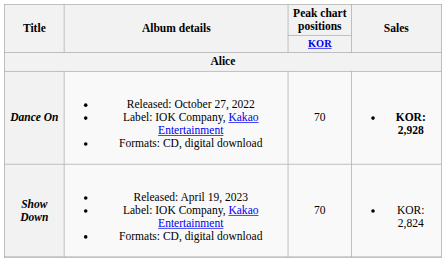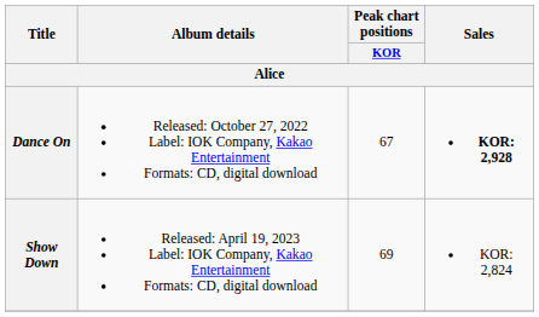 <table class="wikitable plainrowheaders" style="text-align:center;">
 <tr>
 <th scope="col" rowspan="2">Title</th>
 <th scope="col" rowspan="2">Album details</th>
 <th scope="col" colspan="1" style="width:5em;">Peak chart positions</th>
 <th scope="col" rowspan="2">Sales</th>
 </tr>
 <tr>
 <th scope="col" style="width:3em;font-size:90%;"><a href='#'>KOR</a><br></th>
 </tr>
 <tr>
 <th colspan="4">Alice</th>
 </tr>
 <tr>
 <th scope="row"><em>Dance On</em></th>
 <td><br><ul><li>Released: October 27, 2022</li><li>Label: IOK Company, <a href='#'>Kakao Entertainment</a></li><li>Formats: CD, digital download</li></ul></td>
-<td>70</td>
+<td>67</td>
 <td><strong><br><ul><li>KOR: 2,928</li></ul></strong></td>
 </tr>
 <tr>
 <th scope="row"><em>Show Down</em></th>
 <td><br><ul><li>Released: April 19, 2023</li><li>Label: IOK Company, <a href='#'>Kakao Entertainment</a></li><li>Formats: CD, digital download</li></ul></td>
-<td>70</td>
+<td>69</td>
 <td><br><ul><li>KOR: 2,824</li></ul></td>
 </tr>
 <tr>
 </tr>
 </table>
